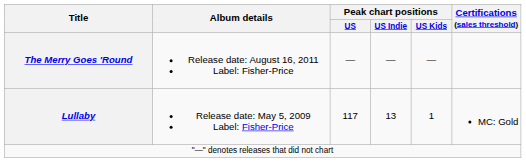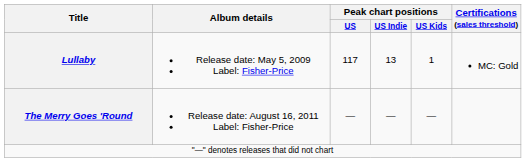 <table class="wikitable plainrowheaders" style="text-align:center;">
 <tr>
 <th scope="col" rowspan="2" style="width:15em;">Title</th>
 <th scope="col" rowspan="2" style="width:18em;">Album details</th>
 <th scope="col" colspan="3">Peak chart positions</th>
 <th scope="col" rowspan="2"><a href='#'>Certifications</a><br><small>(<a href='#'>sales threshold</a>)</small></th>
 </tr>
 <tr>
 <th scope="col" style="width:4.5em;font-size:85%;"><a href='#'>US</a><br></th>
 <th scope="col" style="width:4.5em;font-size:85%;"><a href='#'>US Indie</a><br></th>
 <th scope="col" style="width:4.5em;font-size:85%;"><a href='#'>US Kids</a><br></th>
 </tr>
 <tr>
+<th scope="row"><em><a href='#'>Lullaby</a></em></th>
+<td><br><ul><li>Release date: May 5, 2009</li><li>Label: <a href='#'>Fisher-Price</a></li></ul></td>
+<td>117</td>
+<td>13</td>
+<td>1</td>
+<td><br><ul><li>MC: Gold</li></ul></td>
+</tr>
+<tr>
 <th scope="row"><em><a href='#'>The Merry Goes 'Round</a></em></th>
 <td><br><ul><li>Release date: August 16, 2011</li><li>Label: Fisher-Price</li></ul></td>
 <td>—</td>
 <td>—</td>
 <td>—</td>
 <td></td>
 </tr>
 <tr>
-<th scope="row"><em><a href='#'>Lullaby</a></em></th>
-<td><br><ul><li>Release date: May 5, 2009</li><li>Label: <a href='#'>Fisher-Price</a></li></ul></td>
-<td>117</td>
-<td>13</td>
-<td>1</td>
-<td><br><ul><li>MC: Gold</li></ul></td>
-</tr>
-<tr>
 <td colspan="6" style="font-size:85%">"—" denotes releases that did not chart</td>
 </tr>
 </table>
